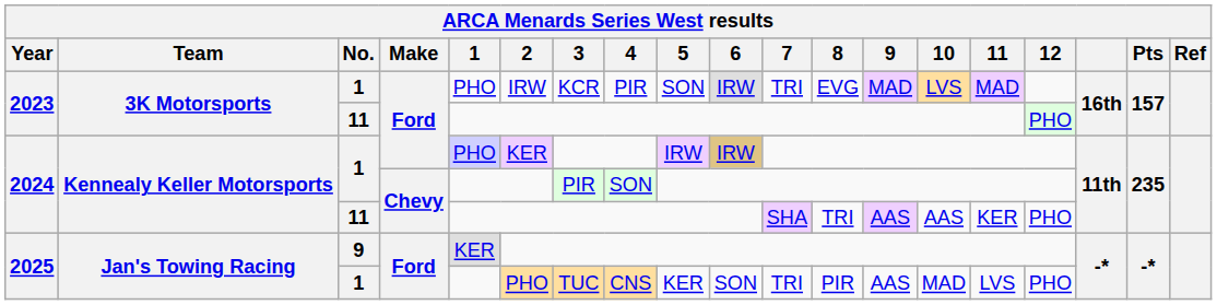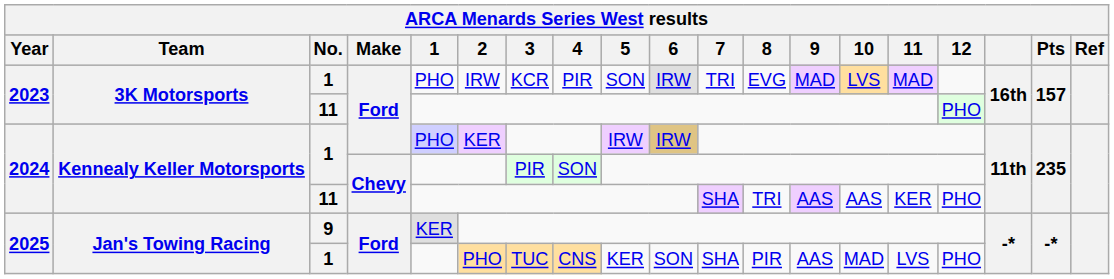 <table class="wikitable" style="text-align:center; font-size:75%">
 <tr>
 <th colspan=19><a href='#'>ARCA Menards Series West</a> results</th>
 </tr>
 <tr>
 <th>Year</th>
 <th>Team</th>
 <th>No.</th>
 <th>Make</th>
 <th>1</th>
 <th>2</th>
 <th>3</th>
 <th>4</th>
 <th>5</th>
 <th>6</th>
 <th>7</th>
 <th>8</th>
 <th>9</th>
 <th>10</th>
 <th>11</th>
 <th>12</th>
 <th></th>
 <th>Pts</th>
 <th>Ref</th>
 </tr>
 <tr>
 <th rowspan=2><a href='#'>2023</a></th>
 <th rowspan=2><a href='#'>3K Motorsports</a></th>
 <th>1</th>
 <th rowspan=3><a href='#'>Ford</a></th>
 <td><a href='#'>PHO</a></td>
 <td><a href='#'>IRW</a></td>
 <td><a href='#'>KCR</a></td>
 <td><a href='#'>PIR</a></td>
 <td><a href='#'>SON</a></td>
 <td style="background:#DFDFDF;"><a href='#'>IRW</a><br></td>
 <td><a href='#'>TRI</a></td>
 <td><a href='#'>EVG</a></td>
 <td style="background:#EFCFFF;"><a href='#'>MAD</a><br></td>
 <td style="background:#FFDF9F;"><a href='#'>LVS</a><br></td>
 <td style="background:#EFCFFF;"><a href='#'>MAD</a><br></td>
 <td></td>
 <th rowspan=2>16th</th>
 <th rowspan=2>157</th>
 <th rowspan=2></th>
 </tr>
 <tr>
 <th>11</th>
 <td colspan=11></td>
 <td style="background:#DFFFDF;"><a href='#'>PHO</a><br></td>
 </tr>
 <tr>
 <th rowspan=3><a href='#'>2024</a></th>
 <th rowspan=3><a href='#'>Kennealy Keller Motorsports</a></th>
 <th rowspan=2>1</th>
 <td style="background:#CFCFFF;"><a href='#'>PHO</a><br></td>
 <td style="background:#EFCFFF;"><a href='#'>KER</a><br></td>
 <td colspan=2></td>
 <td style="background:#EFCFFF;"><a href='#'>IRW</a><br></td>
 <td style="background:#DFC484;"><a href='#'>IRW</a><br></td>
 <td colspan=6></td>
 <th rowspan=3>11th</th>
 <th rowspan=3>235</th>
 <th rowspan=3></th>
 </tr>
 <tr>
 <th rowspan=2><a href='#'>Chevy</a></th>
 <td colspan=2></td>
 <td style="background:#DFFFDF;"><a href='#'>PIR</a><br></td>
 <td style="background:#DFFFDF;"><a href='#'>SON</a><br></td>
 <td colspan=8></td>
 </tr>
 <tr>
 <th>11</th>
 <td colspan=6></td>
 <td style="background:#EFCFFF;"><a href='#'>SHA</a><br></td>
 <td><a href='#'>TRI</a></td>
 <td style="background:#EFCFFF;"><a href='#'>AAS</a><br></td>
 <td><a href='#'>AAS</a></td>
 <td><a href='#'>KER</a></td>
 <td><a href='#'>PHO</a></td>
 </tr>
 <tr>
 <th rowspan=2><a href='#'>2025</a></th>
 <th rowspan=2><a href='#'>Jan's Towing Racing</a></th>
 <th>9</th>
 <th rowspan=2><a href='#'>Ford</a></th>
 <td style="background:#DFDFDF;"><a href='#'>KER</a><br></td>
 <td colspan=11></td>
 <th rowspan=2>-*</th>
 <th rowspan=2>-*</th>
 <th rowspan=2></th>
 </tr>
 <tr>
 <th>1</th>
 <td></td>
 <td style="background:#FFDF9F;"><a href='#'>PHO</a><br></td>
 <td style="background:#FFDF9F;"><a href='#'>TUC</a><br></td>
 <td style="background:#FFDF9F;"><a href='#'>CNS</a><br></td>
 <td><a href='#'>KER</a></td>
 <td><a href='#'>SON</a></td>
-<td><a href='#'>TRI</a></td>
+<td><a href='#'>SHA</a></td>
 <td><a href='#'>PIR</a></td>
 <td><a href='#'>AAS</a></td>
 <td><a href='#'>MAD</a></td>
 <td><a href='#'>LVS</a></td>
 <td><a href='#'>PHO</a></td>
 </tr>
 </table>
